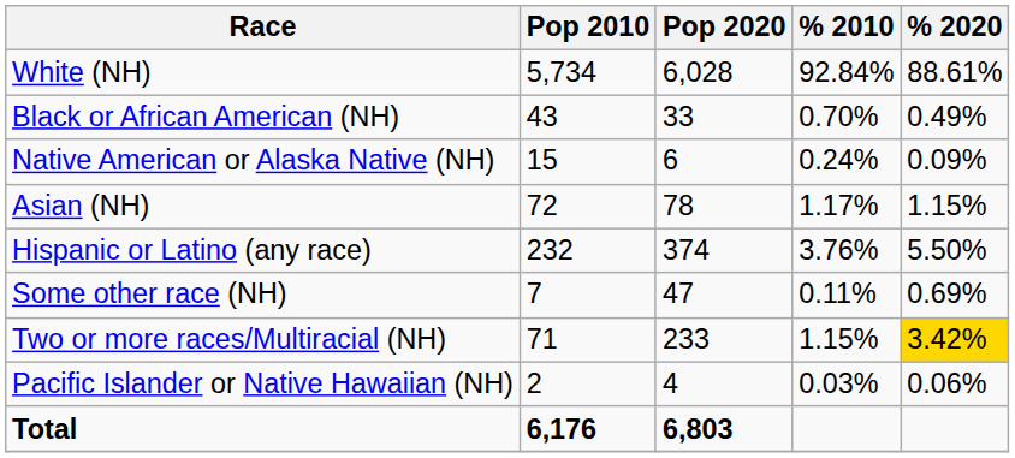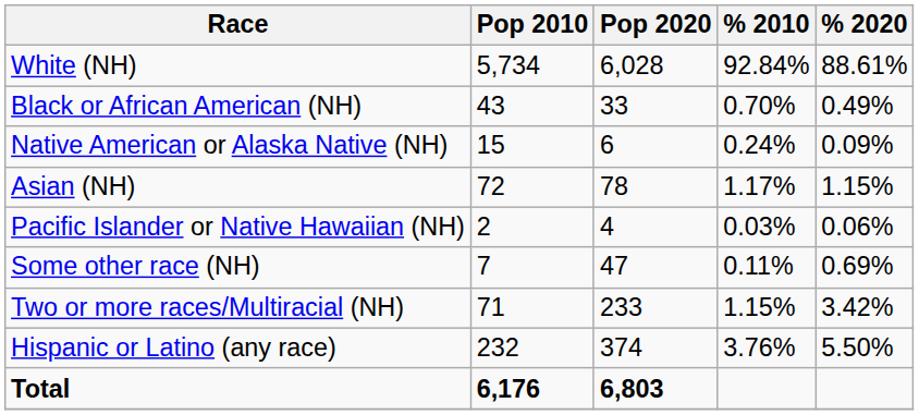 <table class="wikitable">
 <tr>
 <th>Race</th>
 <th>Pop 2010</th>
 <th>Pop 2020</th>
 <th>% 2010</th>
 <th>% 2020</th>
 </tr>
 <tr>
 <td><a href='#'>White</a> (NH)</td>
 <td>5,734</td>
 <td>6,028</td>
 <td>92.84%</td>
 <td>88.61%</td>
 </tr>
 <tr>
 <td><a href='#'>Black or African American</a> (NH)</td>
 <td>43</td>
 <td>33</td>
 <td>0.70%</td>
 <td>0.49%</td>
 </tr>
 <tr>
 <td><a href='#'>Native American</a> or <a href='#'>Alaska Native</a> (NH)</td>
 <td>15</td>
 <td>6</td>
 <td>0.24%</td>
 <td>0.09%</td>
 </tr>
 <tr>
 <td><a href='#'>Asian</a> (NH)</td>
 <td>72</td>
 <td>78</td>
 <td>1.17%</td>
 <td>1.15%</td>
 </tr>
 <tr>
-<td><a href='#'>Hispanic or Latino</a> (any race)</td>
-<td>232</td>
-<td>374</td>
-<td>3.76%</td>
-<td>5.50%</td>
+<td><a href='#'>Pacific Islander</a> or <a href='#'>Native Hawaiian</a> (NH)</td>
+<td>2</td>
+<td>4</td>
+<td>0.03%</td>
+<td>0.06%</td>
 </tr>
 <tr>
 <td><a href='#'>Some other race</a> (NH)</td>
 <td>7</td>
 <td>47</td>
 <td>0.11%</td>
 <td>0.69%</td>
 </tr>
 <tr>
 <td><a href='#'>Two or more races/Multiracial</a> (NH)</td>
 <td>71</td>
 <td>233</td>
 <td>1.15%</td>
-<td style="background: gold;">3.42%</td>
+<td>3.42%</td>
 </tr>
 <tr>
-<td><a href='#'>Pacific Islander</a> or <a href='#'>Native Hawaiian</a> (NH)</td>
-<td>2</td>
-<td>4</td>
-<td>0.03%</td>
-<td>0.06%</td>
+<td><a href='#'>Hispanic or Latino</a> (any race)</td>
+<td>232</td>
+<td>374</td>
+<td>3.76%</td>
+<td>5.50%</td>
 </tr>
 <tr>
 <td><strong>Total</strong></td>
 <td><strong>6,176</strong></td>
 <td><strong>6,803</strong></td>
 <td></td>
 <td></td>
 </tr>
 <tr>
 </tr>
 </table>
